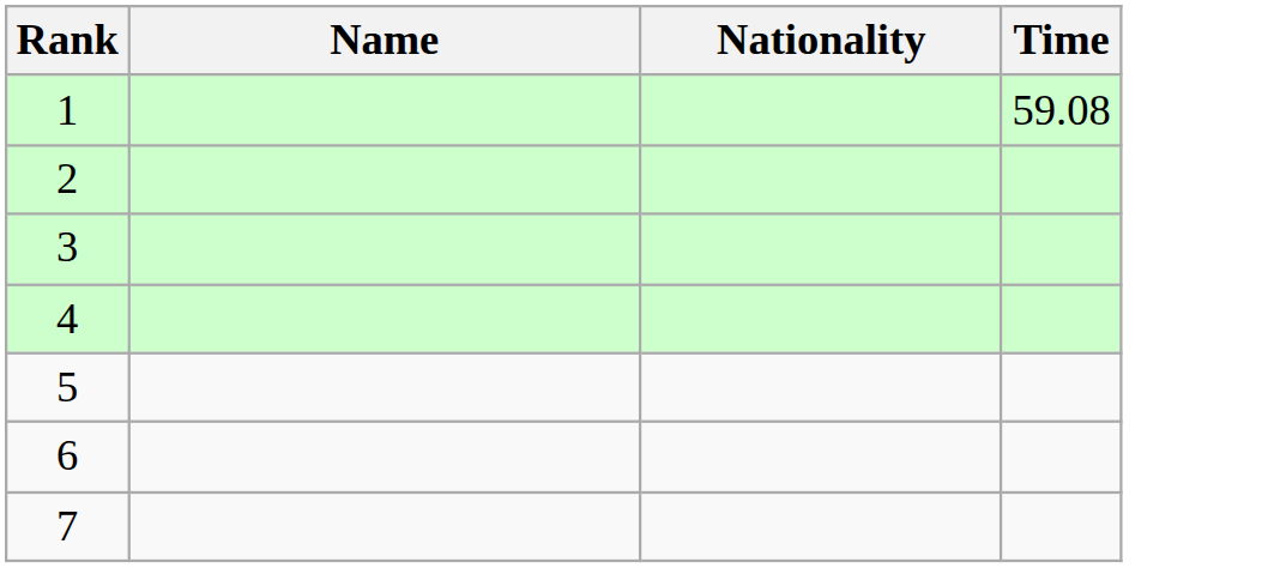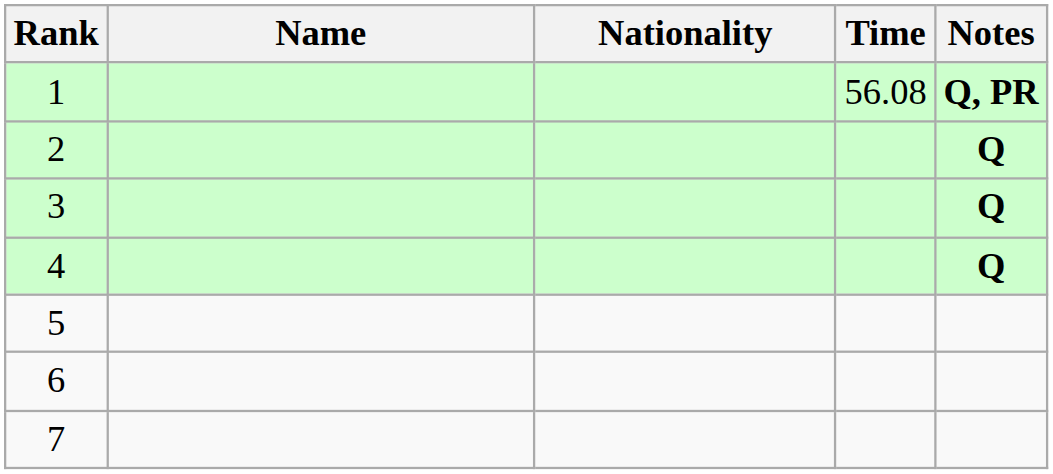 <table class="wikitable sortable" style="text-align:center">
 <tr>
 <th>Rank</th>
 <th style="width:180px">Name</th>
 <th style="width:125px">Nationality</th>
 <th>Time</th>
+<th>Notes</th>
 </tr>
 <tr style="background:#cfc;">
 <td>1</td>
 <td style="text-align:left;"></td>
 <td style="text-align:left;"></td>
-<td>59.08</td>
+<td>56.08</td>
+<td><strong>Q, PR</strong></td>
 </tr>
 <tr style="background:#cfc;">
 <td>2</td>
 <td style="text-align:left;"></td>
 <td style="text-align:left;"></td>
 <td></td>
+<td><strong>Q</strong></td>
 </tr>
 <tr style="background:#cfc;">
 <td>3</td>
 <td style="text-align:left;"></td>
 <td style="text-align:left;"></td>
 <td></td>
+<td><strong>Q</strong></td>
 </tr>
 <tr style="background:#cfc;">
 <td>4</td>
 <td style="text-align:left;"></td>
 <td style="text-align:left;"></td>
 <td></td>
+<td><strong>Q</strong></td>
 </tr>
 <tr>
 <td>5</td>
 <td style="text-align:left;"></td>
 <td style="text-align:left;"></td>
+<td></td>
 <td></td>
 </tr>
 <tr>
 <td>6</td>
 <td style="text-align:left;"></td>
 <td style="text-align:left;"></td>
 <td></td>
+<td></td>
 </tr>
 <tr>
 <td>7</td>
 <td style="text-align:left;"></td>
 <td style="text-align:left;"></td>
 <td></td>
+<td></td>
 </tr>
 </table>
